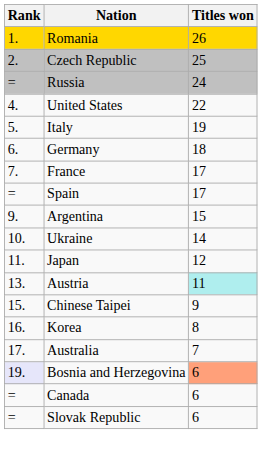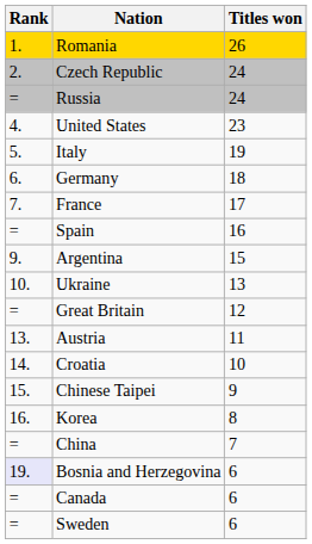 <table class="wikitable">
 <tr>
 <th>Rank</th>
 <th>Nation</th>
 <th>Titles won</th>
 </tr>
 <tr bgcolor="gold">
 <td>1.</td>
 <td> Romania</td>
 <td>26</td>
 </tr>
 <tr bgcolor="silver">
 <td>2.</td>
 <td> Czech Republic</td>
-<td>25</td>
+<td>24</td>
 </tr>
 <tr bgcolor="silver">
 <td>=</td>
 <td> Russia</td>
 <td>24</td>
 </tr>
 <tr>
 <td>4.</td>
 <td> United States</td>
-<td>22</td>
+<td>23</td>
 </tr>
 <tr>
 <td>5.</td>
 <td> Italy</td>
 <td>19</td>
 </tr>
 <tr>
 <td>6.</td>
 <td> Germany</td>
 <td>18</td>
 </tr>
 <tr>
 <td>7.</td>
 <td> France</td>
 <td>17</td>
 </tr>
 <tr>
 <td>=</td>
 <td> Spain</td>
-<td>17</td>
+<td>16</td>
 </tr>
 <tr>
 <td>9.</td>
 <td> Argentina</td>
 <td>15</td>
 </tr>
 <tr>
 <td>10.</td>
 <td> Ukraine</td>
-<td>14</td>
+<td>13</td>
 </tr>
 <tr>
-<td>11.</td>
-<td> Japan</td>
+<td>=</td>
+<td> Great Britain</td>
 <td>12</td>
 </tr>
 <tr>
 <td>13.</td>
 <td> Austria</td>
-<td style="background: paleturquoise;">11</td>
+<td>11</td>
+</tr>
+<tr>
+<td>14.</td>
+<td> Croatia</td>
+<td>10</td>
 </tr>
 <tr>
 <td>15.</td>
 <td> Chinese Taipei</td>
 <td>9</td>
 </tr>
 <tr>
 <td>16.</td>
 <td> Korea</td>
 <td>8</td>
 </tr>
 <tr>
-<td>17.</td>
-<td> Australia</td>
+<td>=</td>
+<td> China</td>
 <td>7</td>
 </tr>
 <tr>
 <td style="background: lavender;">19.</td>
 <td> Bosnia and Herzegovina</td>
-<td style="background: lightsalmon;">6</td>
+<td>6</td>
 </tr>
 <tr>
 <td>=</td>
 <td> Canada</td>
 <td>6</td>
 </tr>
 <tr>
 <td>=</td>
-<td> Slovak Republic</td>
+<td> Sweden</td>
 <td>6</td>
 </tr>
 </table>
